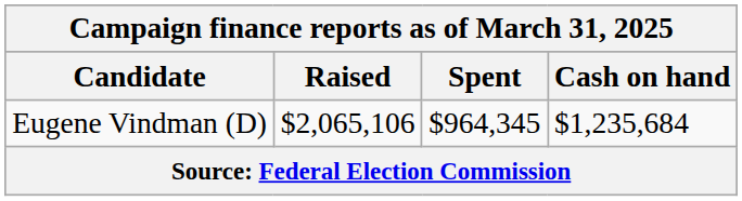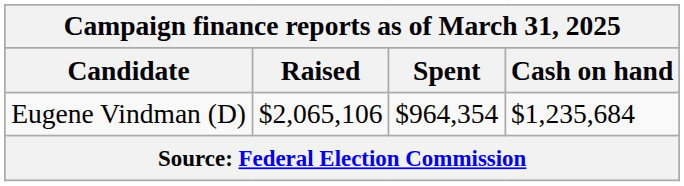 <table class="wikitable sortable">
 <tr>
 <th colspan=4>Campaign finance reports as of March 31, 2025</th>
 </tr>
 <tr style="text-align:center;">
 <th>Candidate</th>
 <th>Raised</th>
 <th>Spent</th>
 <th>Cash on hand</th>
 </tr>
 <tr>
 <td>Eugene Vindman (D)</td>
 <td>$2,065,106</td>
-<td>$964,345</td>
+<td>$964,354</td>
 <td>$1,235,684</td>
 </tr>
 <tr>
 <th colspan="4"><small>Source: <a href='#'>Federal Election Commission</a></small></th>
 </tr>
 </table>
